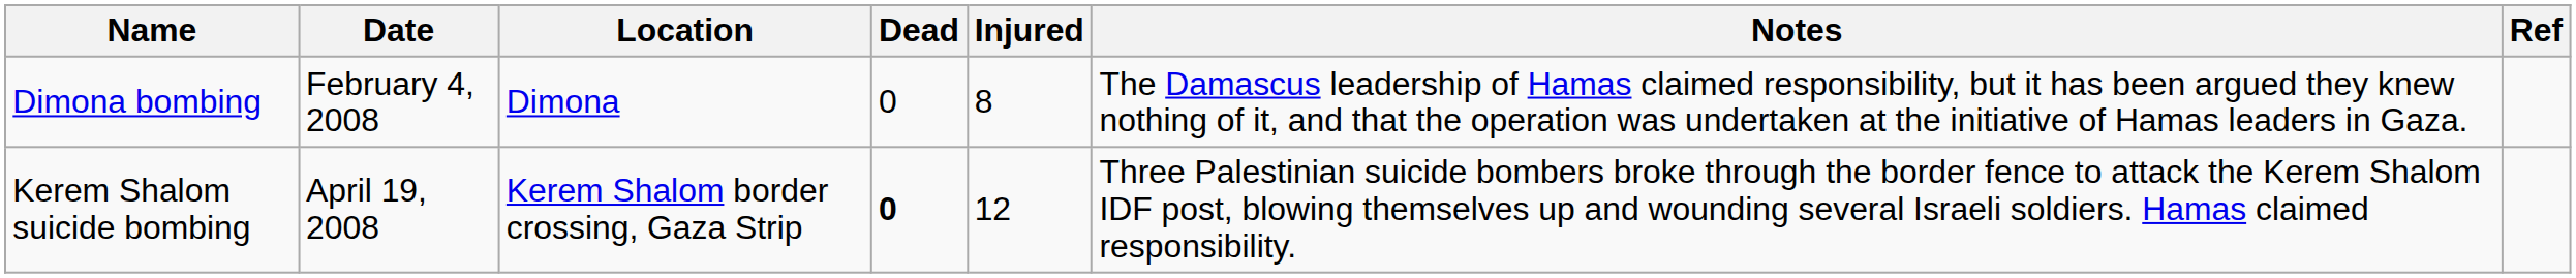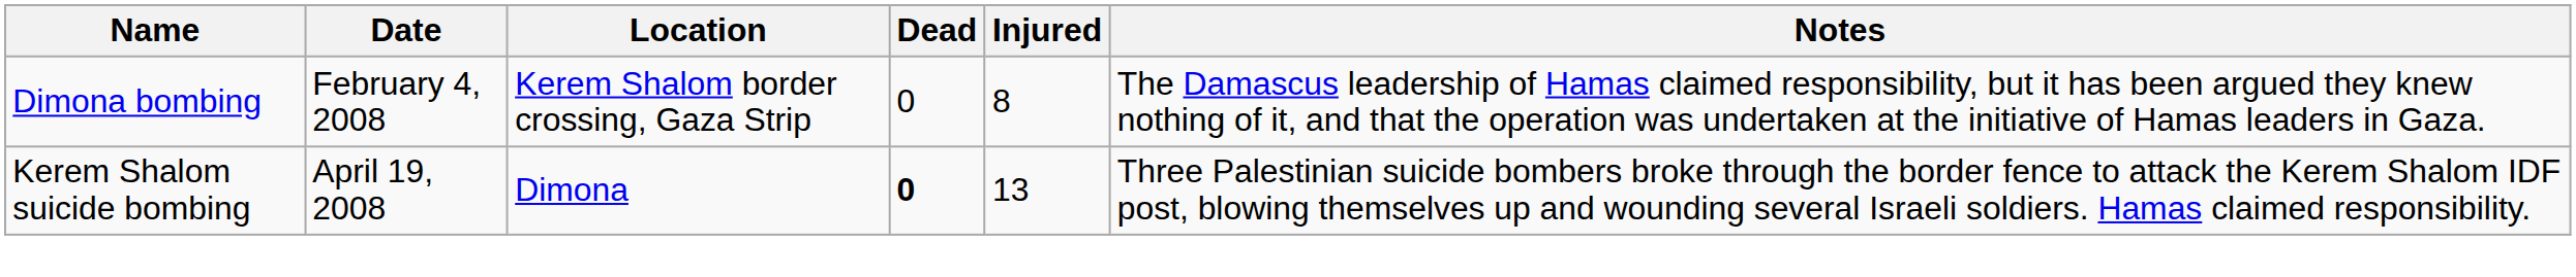 <table class="wikitable">
 <tr>
 <th>Name</th>
 <th>Date</th>
 <th>Location</th>
 <th>Dead</th>
 <th>Injured</th>
 <th>Notes</th>
-<th>Ref</th>
 </tr>
 <tr>
 <td><a href='#'>Dimona bombing</a></td>
 <td>February 4, 2008</td>
-<td><a href='#'>Dimona</a></td>
+<td><a href='#'>Kerem Shalom</a> border crossing, Gaza Strip</td>
 <td>0</td>
 <td>8</td>
 <td>The <a href='#'>Damascus</a> leadership of <a href='#'>Hamas</a> claimed responsibility, but it has been argued they knew nothing of it, and that the operation was undertaken at the initiative of Hamas leaders in Gaza.</td>
-<td></td>
 </tr>
 <tr>
 <td>Kerem Shalom suicide bombing</td>
 <td>April 19, 2008</td>
-<td><a href='#'>Kerem Shalom</a> border crossing, Gaza Strip</td>
+<td><a href='#'>Dimona</a></td>
 <td><strong>0</strong></td>
-<td>12</td>
+<td>13</td>
 <td>Three Palestinian suicide bombers broke through the border fence to attack the Kerem Shalom IDF post, blowing themselves up and wounding several Israeli soldiers. <a href='#'>Hamas</a> claimed responsibility.</td>
-<td></td>
 </tr>
 </table>
